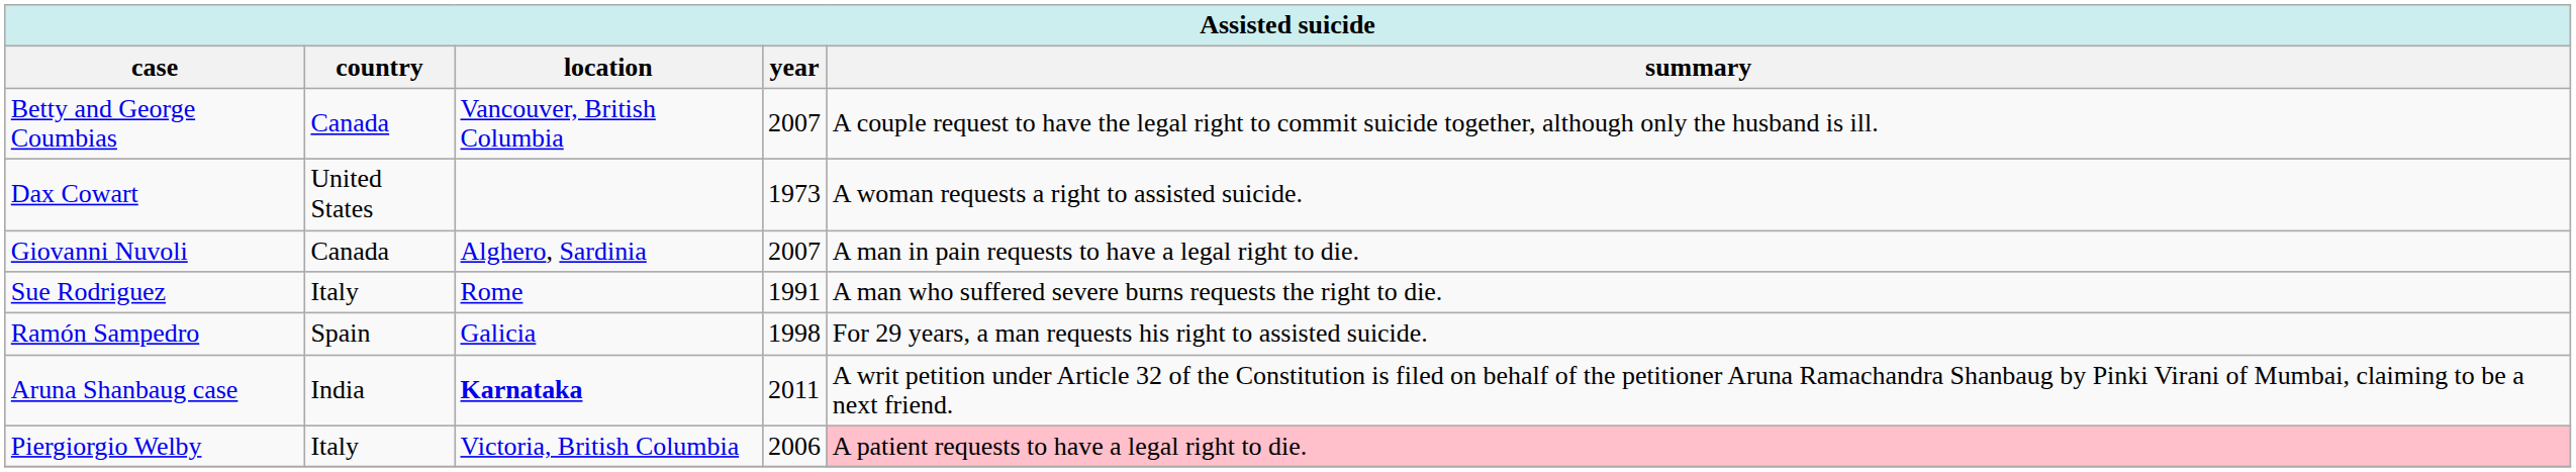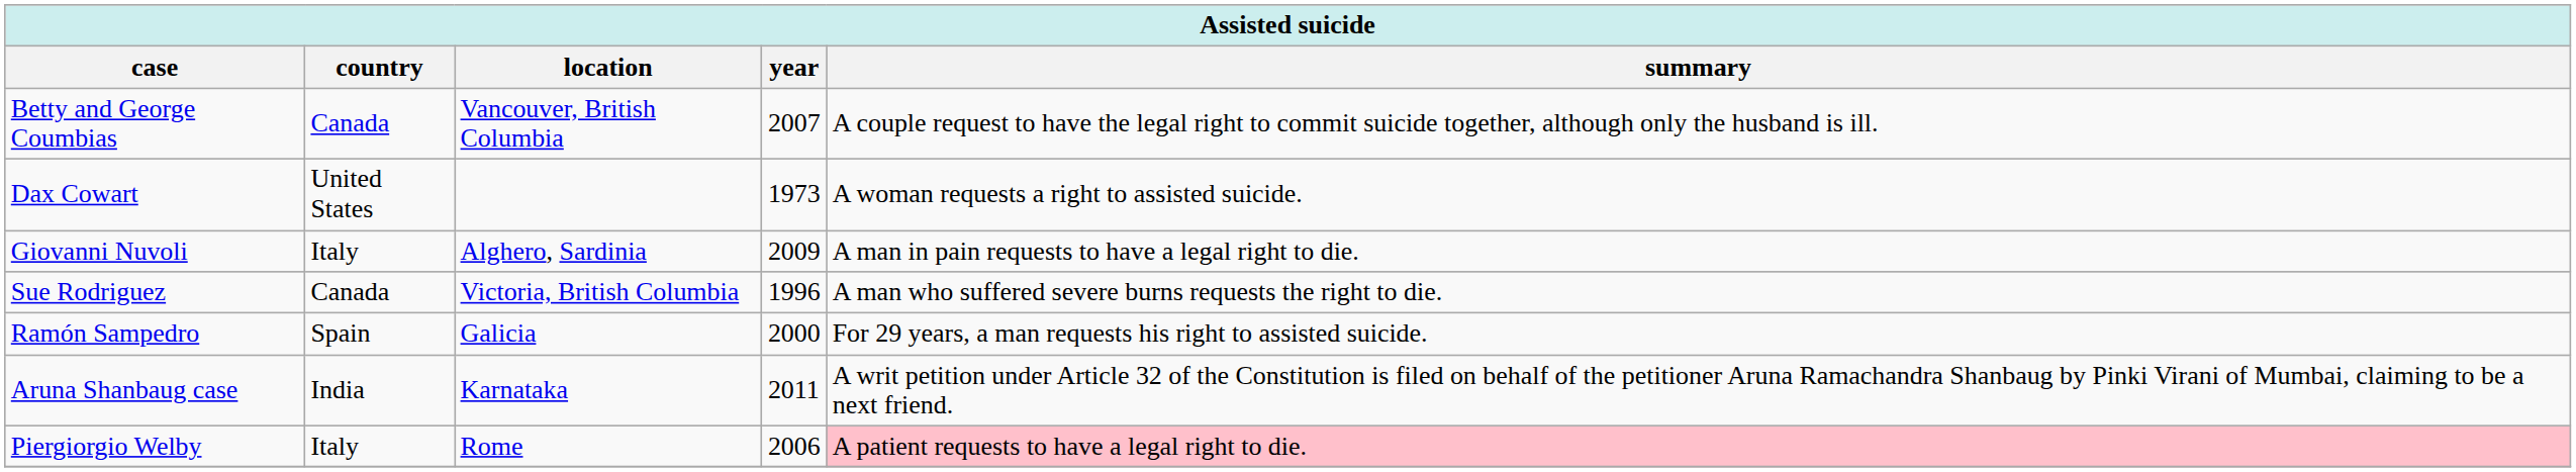 <table class="wikitable">
 <tr>
 <th colspan="6" style="background-color: #CCEEEE;">Assisted suicide</th>
 </tr>
 <tr>
 <th>case</th>
 <th>country</th>
 <th>location</th>
 <th>year</th>
 <th>summary</th>
 </tr>
 <tr>
 <td><a href='#'>Betty and George Coumbias</a></td>
 <td><a href='#'>Canada</a></td>
 <td><a href='#'>Vancouver, British Columbia</a></td>
 <td>2007</td>
 <td>A couple request to have the legal right to commit suicide together, although only the husband is ill.</td>
 </tr>
 <tr>
 <td><a href='#'>Dax Cowart</a></td>
 <td>United States</td>
 <td></td>
 <td>1973</td>
 <td>A woman requests a right to assisted suicide.</td>
 </tr>
 <tr>
 <td><a href='#'>Giovanni Nuvoli</a></td>
-<td>Canada</td>
+<td>Italy</td>
 <td><a href='#'>Alghero</a>, <a href='#'>Sardinia</a></td>
-<td>2007</td>
+<td>2009</td>
 <td>A man in pain requests to have a legal right to die.</td>
 </tr>
 <tr>
 <td><a href='#'>Sue Rodriguez</a></td>
-<td>Italy</td>
-<td><a href='#'>Rome</a></td>
-<td>1991</td>
+<td>Canada</td>
+<td><a href='#'>Victoria, British Columbia</a></td>
+<td>1996</td>
 <td>A man who suffered severe burns requests the right to die.</td>
 </tr>
 <tr>
 <td><a href='#'>Ramón Sampedro</a></td>
 <td>Spain</td>
 <td><a href='#'>Galicia</a></td>
-<td>1998</td>
+<td>2000</td>
 <td>For 29 years, a man requests his right to assisted suicide.</td>
 </tr>
 <tr>
 <td><a href='#'>Aruna Shanbaug case</a></td>
 <td>India</td>
-<td><strong><a href='#'>Karnataka</a></strong></td>
+<td><a href='#'>Karnataka</a></td>
 <td>2011</td>
 <td>A writ petition under Article 32 of the Constitution is filed on behalf of the petitioner Aruna Ramachandra Shanbaug by Pinki Virani of Mumbai, claiming to be a next friend.</td>
 </tr>
 <tr>
 <td><a href='#'>Piergiorgio Welby</a></td>
 <td>Italy</td>
-<td><a href='#'>Victoria, British Columbia</a></td>
+<td><a href='#'>Rome</a></td>
 <td>2006</td>
 <td style="background: pink;">A patient requests to have a legal right to die.</td>
 </tr>
 <tr>
 </tr>
 </table>
